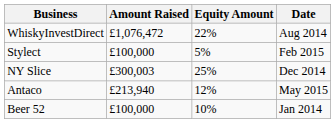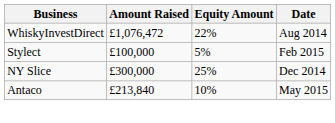 <table class="wikitable">
 <tr>
 <th>Business</th>
 <th>Amount Raised</th>
 <th>Equity Amount</th>
 <th>Date</th>
 </tr>
 <tr>
 <td>WhiskyInvestDirect</td>
 <td>£1,076,472</td>
 <td>22%</td>
 <td>Aug 2014</td>
 </tr>
 <tr>
 <td>Stylect</td>
 <td>£100,000</td>
 <td>5%</td>
 <td>Feb 2015</td>
 </tr>
 <tr>
 <td>NY Slice</td>
-<td>£300,003</td>
+<td>£300,000</td>
 <td>25%</td>
 <td>Dec 2014</td>
 </tr>
 <tr>
 <td>Antaco</td>
-<td>£213,940</td>
-<td>12%</td>
+<td>£213,840</td>
+<td>10%</td>
 <td>May 2015</td>
 </tr>
-<tr>
-<td>Beer 52</td>
-<td>£100,000</td>
-<td>10%</td>
-<td>Jan 2014</td>
-</tr>
 </table>
